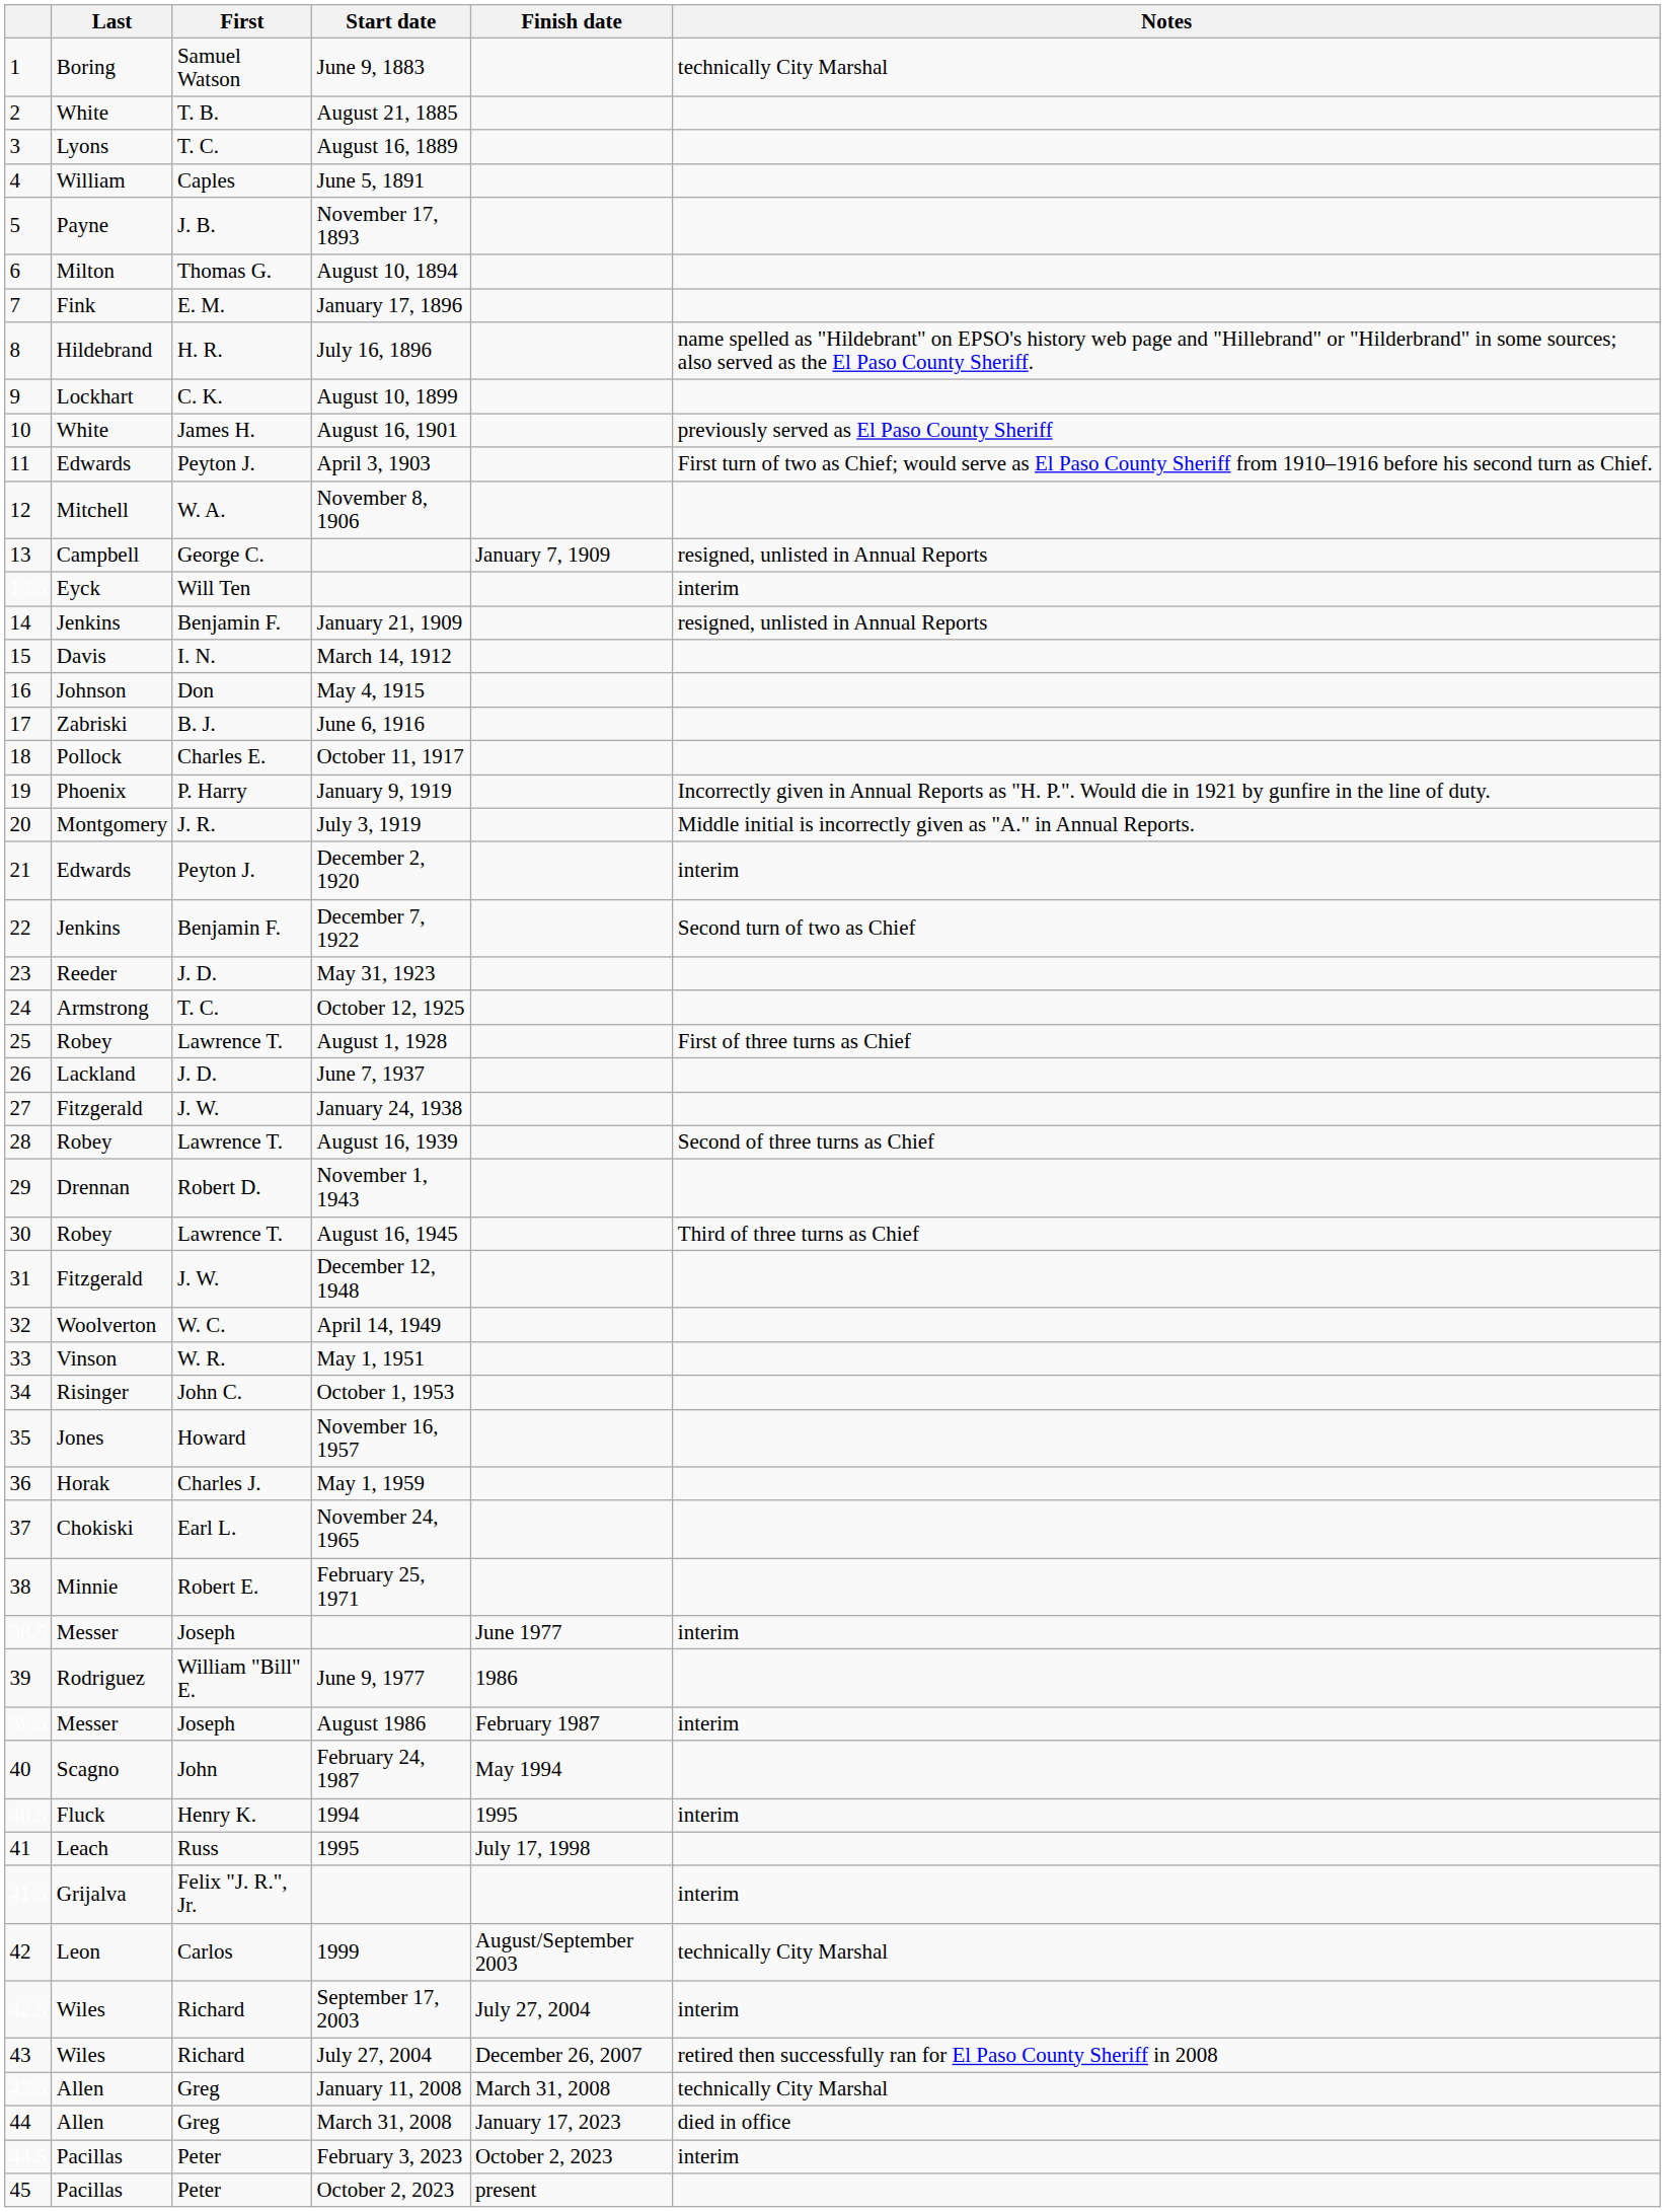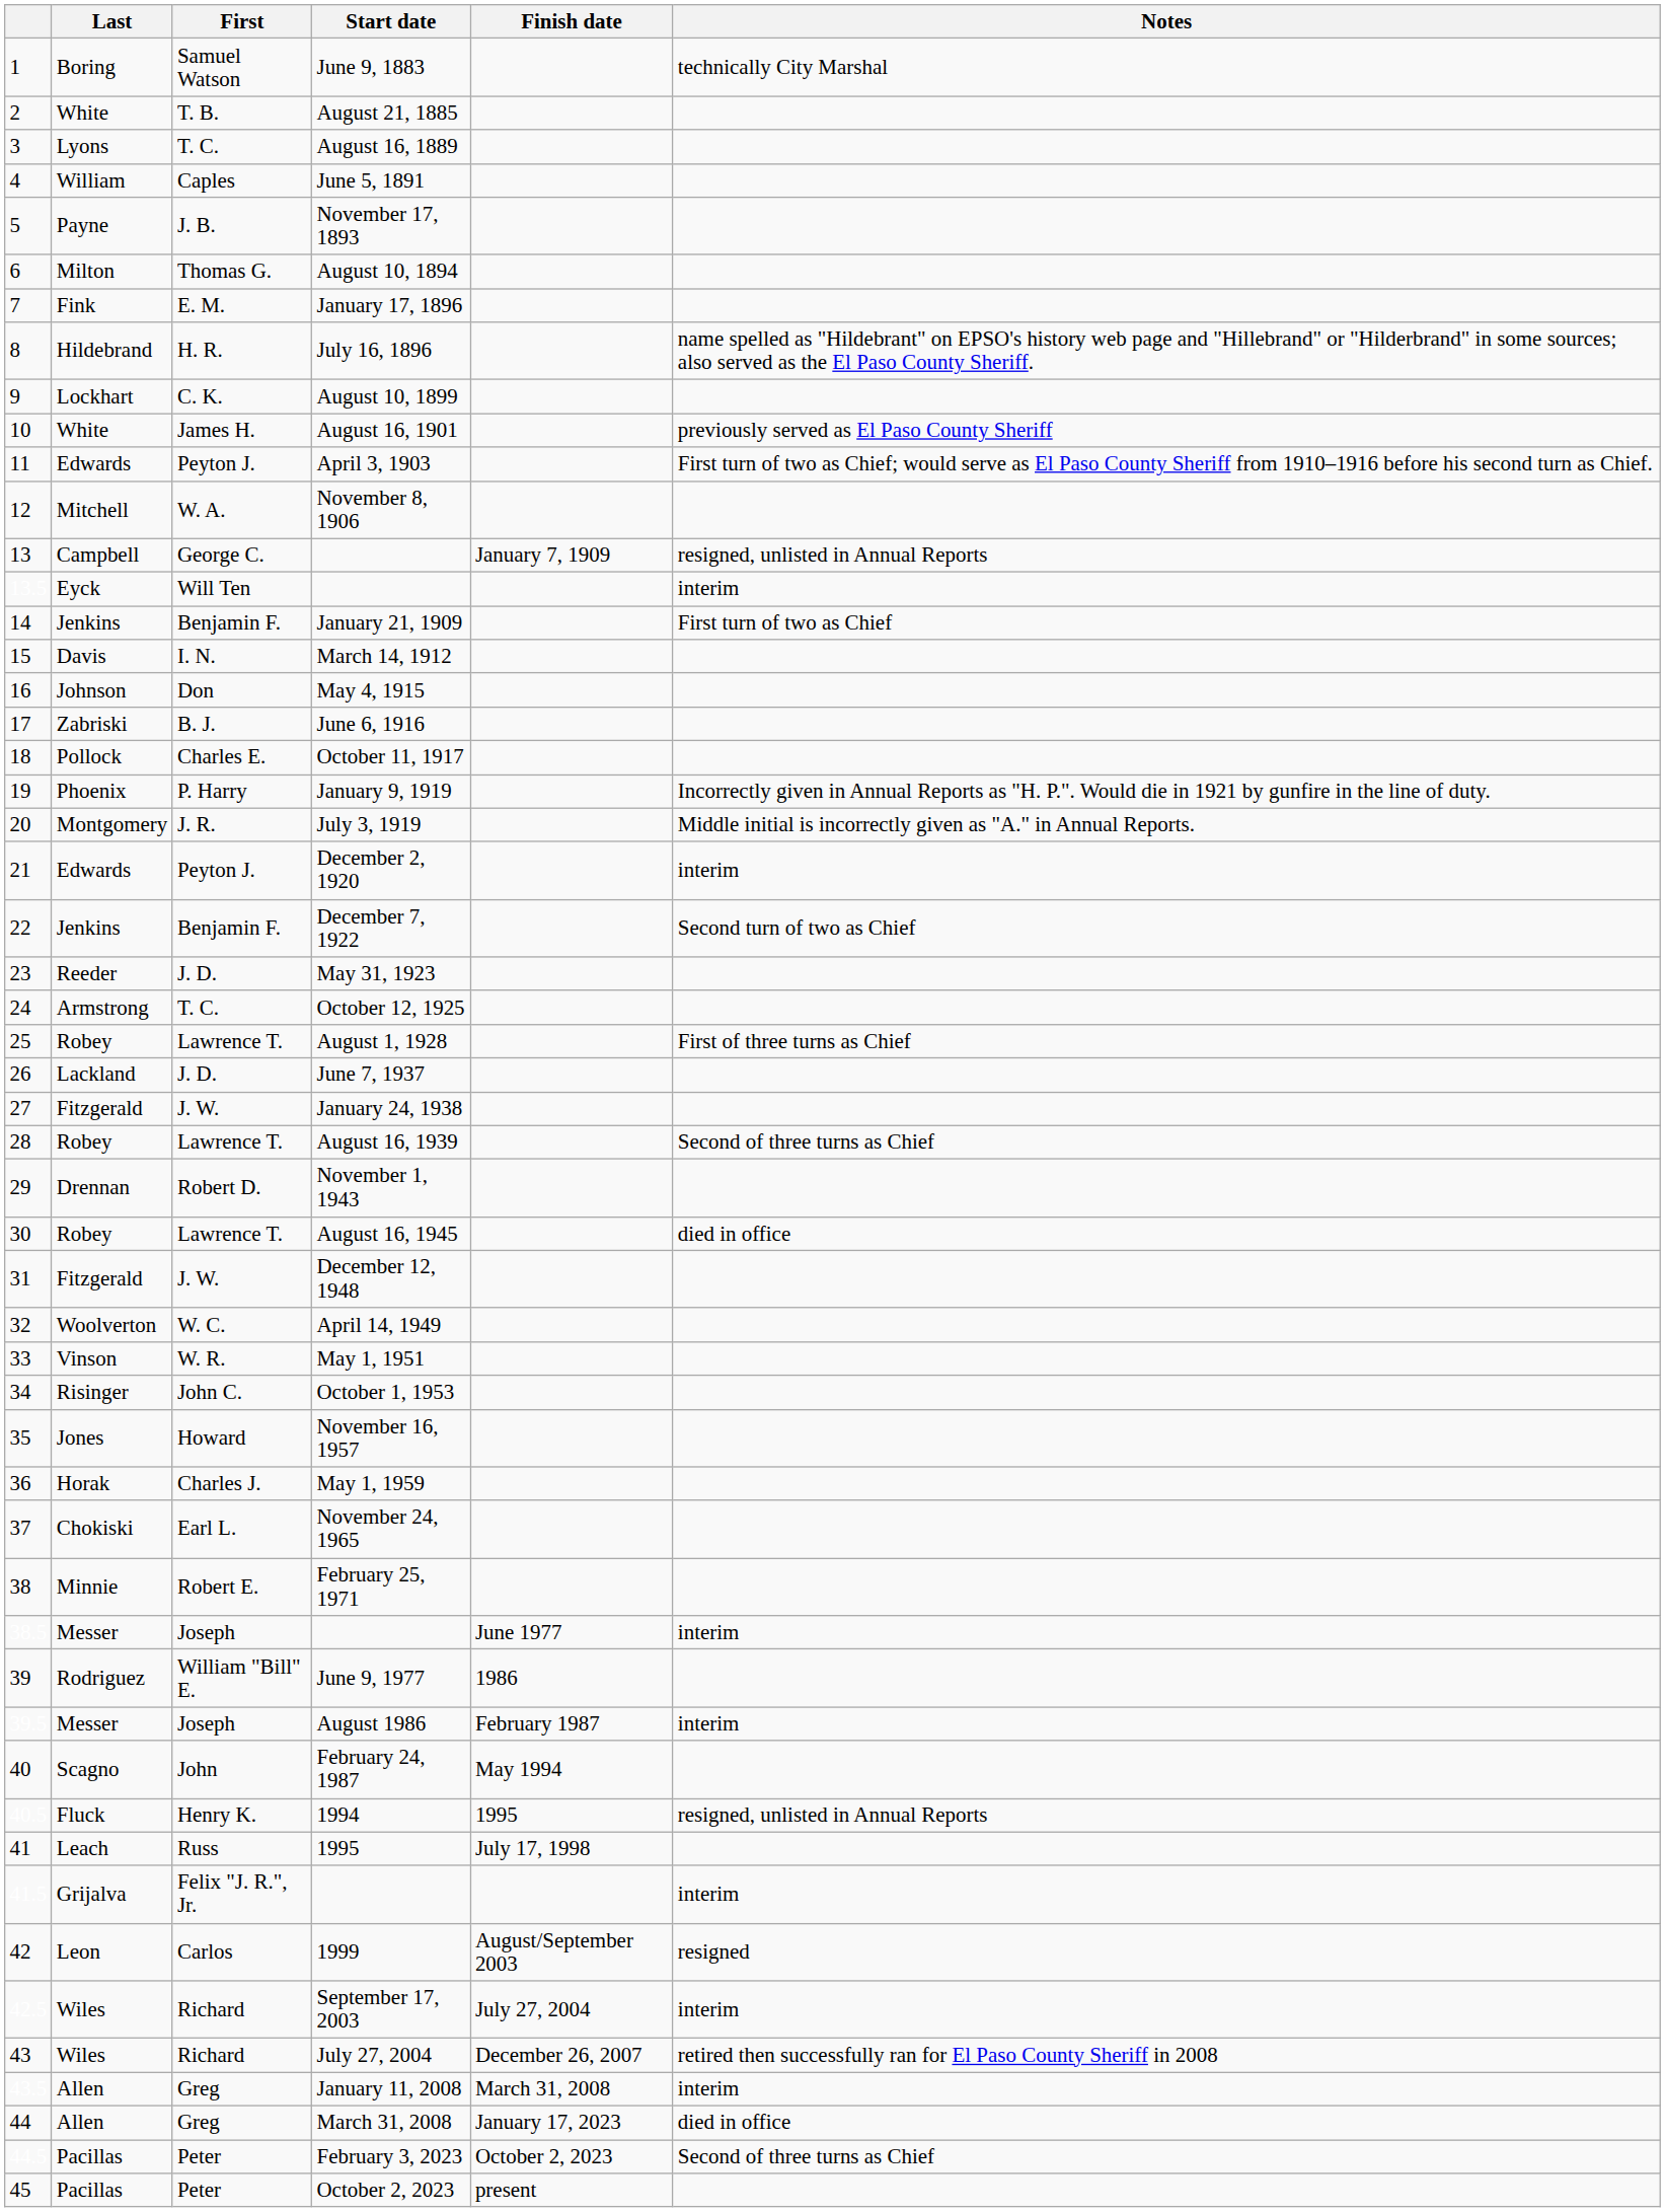 <table class="wikitable sortable plainrowheaders">
 <tr>
 <th scope="col"></th>
 <th scope="col">Last</th>
 <th scope="col">First</th>
 <th scope="col">Start date</th>
 <th scope="col">Finish date</th>
 <th scope="col" class="unsortable">Notes</th>
 </tr>
 <tr>
 <td>1</td>
 <td>Boring</td>
 <td>Samuel Watson</td>
 <td>June 9, 1883</td>
 <td></td>
 <td>technically City Marshal</td>
 </tr>
 <tr>
 <td>2</td>
 <td>White</td>
 <td>T. B.</td>
 <td>August 21, 1885</td>
 <td></td>
 <td></td>
 </tr>
 <tr>
 <td>3</td>
 <td>Lyons</td>
 <td>T. C.</td>
 <td>August 16, 1889</td>
 <td></td>
 <td></td>
 </tr>
 <tr>
 <td>4</td>
 <td>William</td>
 <td>Caples</td>
 <td>June 5, 1891</td>
 <td></td>
 <td></td>
 </tr>
 <tr>
 <td>5</td>
 <td>Payne</td>
 <td>J. B.</td>
 <td>November 17, 1893</td>
 <td></td>
 <td></td>
 </tr>
 <tr>
 <td>6</td>
 <td>Milton</td>
 <td>Thomas G.</td>
 <td>August 10, 1894</td>
 <td></td>
 <td></td>
 </tr>
 <tr>
 <td>7</td>
 <td>Fink</td>
 <td>E. M.</td>
 <td>January 17, 1896</td>
 <td></td>
 <td></td>
 </tr>
 <tr>
 <td>8</td>
 <td>Hildebrand</td>
 <td>H. R.</td>
 <td>July 16, 1896</td>
 <td></td>
 <td>name spelled as "Hildebrant" on EPSO's history web page and "Hillebrand" or "Hilderbrand" in some sources; also served as the <a href='#'>El Paso County Sheriff</a>.</td>
 </tr>
 <tr>
 <td>9</td>
 <td>Lockhart</td>
 <td>C. K.</td>
 <td>August 10, 1899</td>
 <td></td>
 <td></td>
 </tr>
 <tr>
 <td>10</td>
 <td>White</td>
 <td>James H.</td>
 <td>August 16, 1901</td>
 <td></td>
 <td>previously served as <a href='#'>El Paso County Sheriff</a></td>
 </tr>
 <tr>
 <td>11</td>
 <td>Edwards</td>
 <td>Peyton J.</td>
 <td>April 3, 1903</td>
 <td></td>
 <td>First turn of two as Chief; would serve as <a href='#'>El Paso County Sheriff</a> from 1910–1916 before his second turn as Chief.</td>
 </tr>
 <tr>
 <td>12</td>
 <td>Mitchell</td>
 <td>W. A.</td>
 <td>November 8, 1906</td>
 <td></td>
 <td></td>
 </tr>
 <tr>
 <td>13</td>
 <td>Campbell</td>
 <td>George C.</td>
 <td></td>
 <td>January 7, 1909</td>
 <td>resigned, unlisted in Annual Reports</td>
 </tr>
 <tr>
 <td scope="cell" style=color:white>13.5</td>
 <td>Eyck</td>
 <td>Will Ten</td>
 <td></td>
 <td></td>
 <td>interim</td>
 </tr>
 <tr>
 <td>14</td>
 <td>Jenkins</td>
 <td>Benjamin F.</td>
 <td>January 21, 1909</td>
 <td></td>
-<td>resigned, unlisted in Annual Reports</td>
+<td>First turn of two as Chief</td>
 </tr>
 <tr>
 <td>15</td>
 <td>Davis</td>
 <td>I. N.</td>
 <td>March 14, 1912</td>
 <td></td>
 <td></td>
 </tr>
 <tr>
 <td>16</td>
 <td>Johnson</td>
 <td>Don</td>
 <td>May 4, 1915</td>
 <td></td>
 <td></td>
 </tr>
 <tr>
 <td>17</td>
 <td>Zabriski</td>
 <td>B. J.</td>
 <td>June 6, 1916</td>
 <td></td>
 <td></td>
 </tr>
 <tr>
 <td>18</td>
 <td>Pollock</td>
 <td>Charles E.</td>
 <td>October 11, 1917</td>
 <td></td>
 <td></td>
 </tr>
 <tr>
 <td>19</td>
 <td>Phoenix</td>
 <td>P. Harry</td>
 <td>January 9, 1919</td>
 <td></td>
 <td>Incorrectly given in Annual Reports as "H. P.". Would die in 1921 by gunfire in the line of duty.</td>
 </tr>
 <tr>
 <td>20</td>
 <td>Montgomery</td>
 <td>J. R.</td>
 <td>July 3, 1919</td>
 <td></td>
 <td>Middle initial is incorrectly given as "A." in Annual Reports.</td>
 </tr>
 <tr>
 <td>21</td>
 <td>Edwards</td>
 <td>Peyton J.</td>
 <td>December 2, 1920</td>
 <td></td>
 <td>interim</td>
 </tr>
 <tr>
 <td>22</td>
 <td>Jenkins</td>
 <td>Benjamin F.</td>
 <td>December 7, 1922</td>
 <td></td>
 <td>Second turn of two as Chief</td>
 </tr>
 <tr>
 <td>23</td>
 <td>Reeder</td>
 <td>J. D.</td>
 <td>May 31, 1923</td>
 <td></td>
 <td></td>
 </tr>
 <tr>
 <td>24</td>
 <td>Armstrong</td>
 <td>T. C.</td>
 <td>October 12, 1925</td>
 <td></td>
 <td></td>
 </tr>
 <tr>
 <td>25</td>
 <td>Robey</td>
 <td>Lawrence T.</td>
 <td>August 1, 1928</td>
 <td></td>
 <td>First of three turns as Chief</td>
 </tr>
 <tr>
 <td>26</td>
 <td>Lackland</td>
 <td>J. D.</td>
 <td>June 7, 1937</td>
 <td></td>
 <td></td>
 </tr>
 <tr>
 <td>27</td>
 <td>Fitzgerald</td>
 <td>J. W.</td>
 <td>January 24, 1938</td>
 <td></td>
 <td></td>
 </tr>
 <tr>
 <td>28</td>
 <td>Robey</td>
 <td>Lawrence T.</td>
 <td>August 16, 1939</td>
 <td></td>
 <td>Second of three turns as Chief</td>
 </tr>
 <tr>
 <td>29</td>
 <td>Drennan</td>
 <td>Robert D.</td>
 <td>November 1, 1943</td>
 <td></td>
 <td></td>
 </tr>
 <tr>
 <td>30</td>
 <td>Robey</td>
 <td>Lawrence T.</td>
 <td>August 16, 1945</td>
 <td></td>
-<td>Third of three turns as Chief</td>
+<td>died in office</td>
 </tr>
 <tr>
 <td>31</td>
 <td>Fitzgerald</td>
 <td>J. W.</td>
 <td>December 12, 1948</td>
 <td></td>
 <td></td>
 </tr>
 <tr>
 <td>32</td>
 <td>Woolverton</td>
 <td>W. C.</td>
 <td>April 14, 1949</td>
 <td></td>
 <td></td>
 </tr>
 <tr>
 <td>33</td>
 <td>Vinson</td>
 <td>W. R.</td>
 <td>May 1, 1951</td>
 <td></td>
 <td></td>
 </tr>
 <tr>
 <td>34</td>
 <td>Risinger</td>
 <td>John C.</td>
 <td>October 1, 1953</td>
 <td></td>
 <td></td>
 </tr>
 <tr>
 <td>35</td>
 <td>Jones</td>
 <td>Howard</td>
 <td>November 16, 1957</td>
 <td></td>
 <td></td>
 </tr>
 <tr>
 <td>36</td>
 <td>Horak</td>
 <td>Charles J.</td>
 <td>May 1, 1959</td>
 <td></td>
 <td></td>
 </tr>
 <tr>
 <td>37</td>
 <td>Chokiski</td>
 <td>Earl L.</td>
 <td>November 24, 1965</td>
 <td></td>
 <td></td>
 </tr>
 <tr>
 <td>38</td>
 <td>Minnie</td>
 <td>Robert E.</td>
 <td>February 25, 1971</td>
 <td></td>
 <td></td>
 </tr>
 <tr>
 <td scope="cell" style=color:white>38.5</td>
 <td>Messer</td>
 <td>Joseph</td>
 <td></td>
 <td>June 1977</td>
 <td>interim</td>
 </tr>
 <tr>
 <td>39</td>
 <td>Rodriguez</td>
 <td>William "Bill" E.</td>
 <td>June 9, 1977</td>
 <td>1986</td>
 </tr>
 <tr>
 <td scope="cell" style=color:white>39.5</td>
 <td>Messer</td>
 <td>Joseph</td>
 <td>August 1986</td>
 <td>February 1987</td>
 <td>interim</td>
 </tr>
 <tr>
 <td>40</td>
 <td>Scagno</td>
 <td>John</td>
 <td>February 24, 1987</td>
 <td>May 1994</td>
 <td></td>
 </tr>
 <tr>
 <td scope="cell" style=color:white>40.5</td>
 <td>Fluck</td>
 <td>Henry K.</td>
 <td>1994</td>
 <td>1995</td>
-<td>interim</td>
+<td>resigned, unlisted in Annual Reports</td>
 </tr>
 <tr>
 <td>41</td>
 <td>Leach</td>
 <td>Russ</td>
 <td>1995</td>
 <td>July 17, 1998</td>
 <td></td>
 </tr>
 <tr>
 <td scope="cell" style=color:white>41.5</td>
 <td>Grijalva</td>
 <td>Felix "J. R.", Jr.</td>
 <td></td>
 <td></td>
 <td>interim</td>
 </tr>
 <tr>
 <td>42</td>
 <td>Leon</td>
 <td>Carlos</td>
 <td>1999</td>
 <td>August/September 2003</td>
-<td>technically City Marshal</td>
+<td>resigned</td>
 </tr>
 <tr>
 <td scope="cell" style=color:white>42.5</td>
 <td>Wiles</td>
 <td>Richard</td>
 <td>September 17, 2003</td>
 <td>July 27, 2004</td>
 <td>interim</td>
 </tr>
 <tr>
 <td>43</td>
 <td>Wiles</td>
 <td>Richard</td>
 <td>July 27, 2004</td>
 <td>December 26, 2007</td>
 <td>retired then successfully ran for <a href='#'>El Paso County Sheriff</a> in 2008</td>
 </tr>
 <tr>
 <td scope="cell" style=color:white>43.5</td>
 <td>Allen</td>
 <td>Greg</td>
 <td>January 11, 2008</td>
 <td>March 31, 2008</td>
-<td>technically City Marshal</td>
+<td>interim</td>
 </tr>
 <tr>
 <td>44</td>
 <td>Allen</td>
 <td>Greg</td>
 <td>March 31, 2008</td>
 <td>January 17, 2023</td>
 <td>died in office</td>
 </tr>
 <tr>
 <td scope="cell" style=color:white>44.5</td>
 <td>Pacillas</td>
 <td>Peter</td>
 <td>February 3, 2023</td>
 <td>October 2, 2023</td>
-<td>interim</td>
+<td>Second of three turns as Chief</td>
 </tr>
 <tr>
 <td>45</td>
 <td>Pacillas</td>
 <td>Peter</td>
 <td>October 2, 2023</td>
 <td>present</td>
 <td></td>
 </tr>
 </table>
